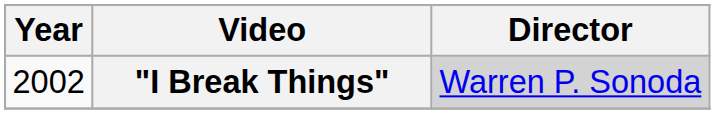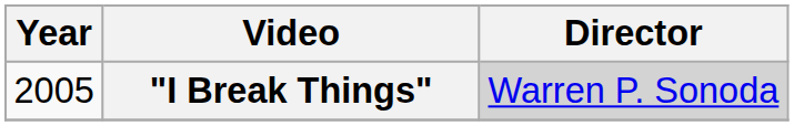 <table class="wikitable plainrowheaders">
 <tr>
 <th>Year</th>
 <th style="width:10em;">Video</th>
 <th>Director</th>
 </tr>
 <tr>
-<td>2002</td>
+<td>2005</td>
 <th scope="row">"I Break Things"</th>
 <td style="background: lightgrey;"><a href='#'>Warren P. Sonoda</a></td>
 </tr>
 <tr>
 </tr>
 </table>
